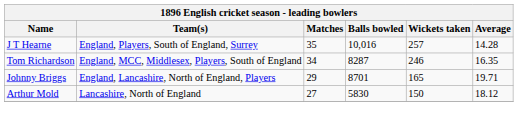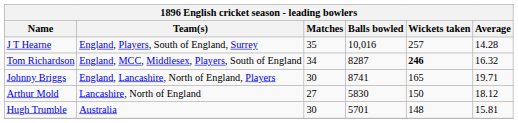 <table class="wikitable">
 <tr>
 <th bgcolor="#efefef" colspan="6">1896 English cricket season - leading bowlers</th>
 </tr>
 <tr bgcolor="#efefef">
 <th>Name</th>
 <th>Team(s)</th>
 <th>Matches</th>
 <th>Balls bowled</th>
 <th>Wickets taken</th>
 <th>Average</th>
 </tr>
 <tr>
 <td><a href='#'>J T Hearne</a></td>
 <td><a href='#'>England</a>, <a href='#'>Players</a>, South of England, <a href='#'>Surrey</a></td>
 <td>35</td>
 <td>10,016</td>
 <td>257</td>
 <td>14.28</td>
 </tr>
 <tr>
 <td><a href='#'>Tom Richardson</a></td>
 <td><a href='#'>England</a>, <a href='#'>MCC</a>, <a href='#'>Middlesex</a>, <a href='#'>Players</a>, South of England</td>
 <td>34</td>
 <td>8287</td>
-<td>246</td>
-<td>16.35</td>
+<td><strong>246</strong></td>
+<td>16.32</td>
 </tr>
 <tr>
 <td><a href='#'>Johnny Briggs</a></td>
 <td><a href='#'>England</a>, <a href='#'>Lancashire</a>, North of England, <a href='#'>Players</a></td>
-<td>29</td>
-<td>8701</td>
+<td>30</td>
+<td>8741</td>
 <td>165</td>
 <td>19.71</td>
 </tr>
 <tr>
 <td><a href='#'>Arthur Mold</a></td>
 <td><a href='#'>Lancashire</a>, North of England</td>
 <td>27</td>
 <td>5830</td>
 <td>150</td>
 <td>18.12</td>
 </tr>
 <tr>
+<td><a href='#'>Hugh Trumble</a></td>
+<td><a href='#'>Australia</a></td>
+<td>30</td>
+<td>5701</td>
+<td>148</td>
+<td>15.81</td>
+</tr>
+<tr>
 </tr>
 </table>
